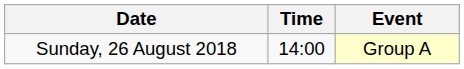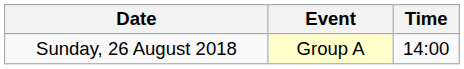 <table class="wikitable" style="text-align:center;">
 <tr>
 <th width="220">Date</th>
+<th width="100">Event</th>
 <th width="50">Time</th>
-<th width="100">Event</th>
 </tr>
 <tr>
 <td>Sunday, 26 August 2018</td>
+<td bgcolor="#ffffcc">Group A</td>
 <td>14:00</td>
-<td bgcolor="#ffffcc">Group A</td>
 </tr>
 </table>
